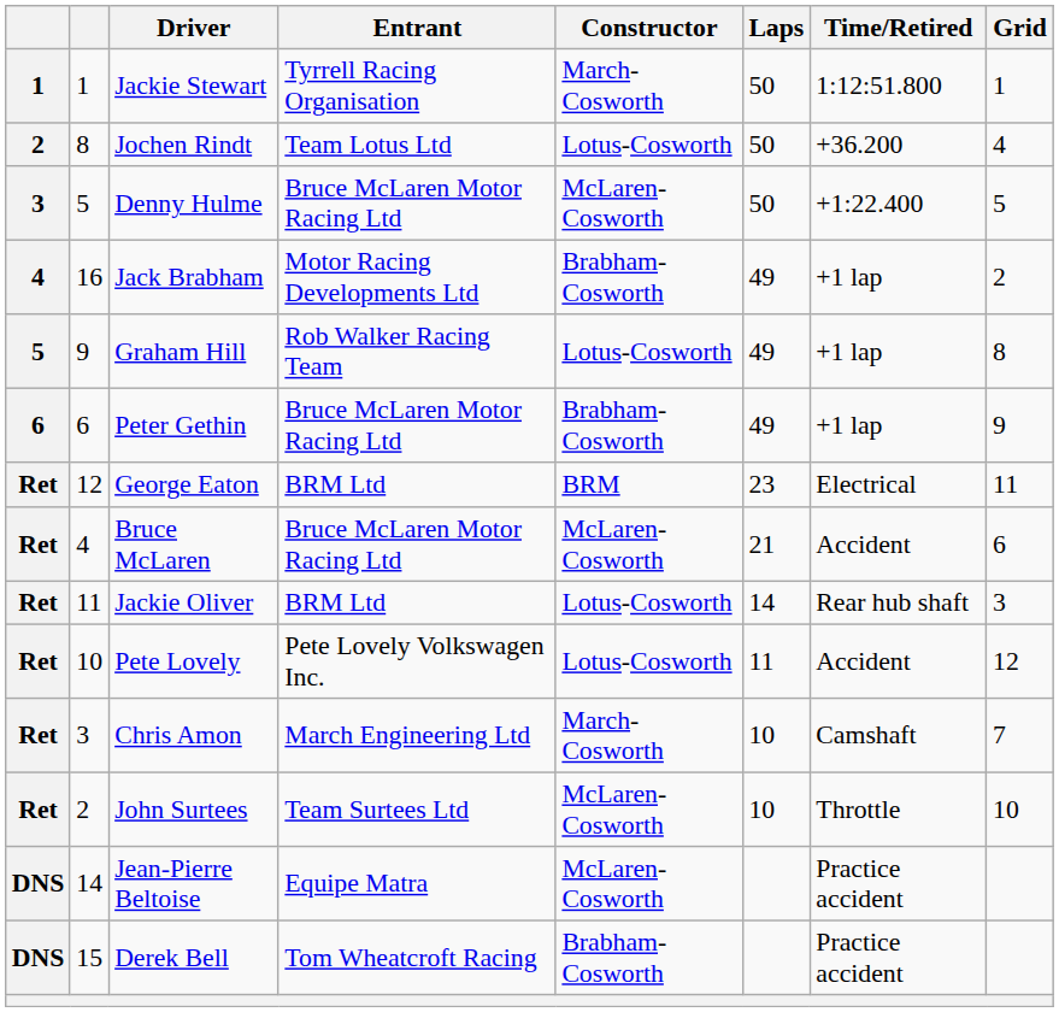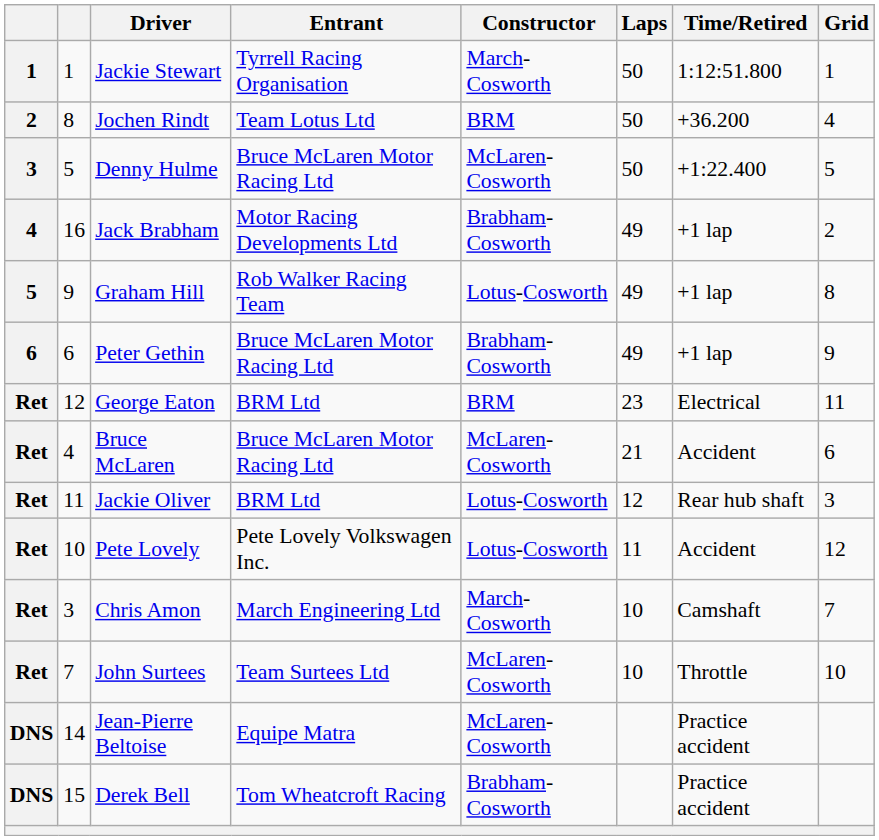 <table class="wikitable" style="font-size: 95%;">
 <tr>
 <th></th>
 <th></th>
 <th>Driver</th>
 <th>Entrant</th>
 <th>Constructor</th>
 <th>Laps</th>
 <th>Time/Retired</th>
 <th>Grid</th>
 </tr>
 <tr>
 <th>1</th>
 <td>1</td>
 <td> <a href='#'>Jackie Stewart</a></td>
 <td><a href='#'>Tyrrell Racing Organisation</a></td>
 <td><a href='#'>March</a>-<a href='#'>Cosworth</a></td>
 <td>50</td>
 <td>1:12:51.800</td>
 <td>1</td>
 </tr>
 <tr>
 <th>2</th>
 <td>8</td>
 <td> <a href='#'>Jochen Rindt</a></td>
 <td><a href='#'>Team Lotus Ltd</a></td>
-<td><a href='#'>Lotus</a>-<a href='#'>Cosworth</a></td>
+<td><a href='#'>BRM</a></td>
 <td>50</td>
 <td>+36.200</td>
 <td>4</td>
 </tr>
 <tr>
 <th>3</th>
 <td>5</td>
 <td> <a href='#'>Denny Hulme</a></td>
 <td><a href='#'>Bruce McLaren Motor Racing Ltd</a></td>
 <td><a href='#'>McLaren</a>-<a href='#'>Cosworth</a></td>
 <td>50</td>
 <td>+1:22.400</td>
 <td>5</td>
 </tr>
 <tr>
 <th>4</th>
 <td>16</td>
 <td> <a href='#'>Jack Brabham</a></td>
 <td><a href='#'>Motor Racing Developments Ltd</a></td>
 <td><a href='#'>Brabham</a>-<a href='#'>Cosworth</a></td>
 <td>49</td>
 <td>+1 lap</td>
 <td>2</td>
 </tr>
 <tr>
 <th>5</th>
 <td>9</td>
 <td> <a href='#'>Graham Hill</a></td>
 <td><a href='#'>Rob Walker Racing Team</a></td>
 <td><a href='#'>Lotus</a>-<a href='#'>Cosworth</a></td>
 <td>49</td>
 <td>+1 lap</td>
 <td>8</td>
 </tr>
 <tr>
 <th>6</th>
 <td>6</td>
 <td> <a href='#'>Peter Gethin</a></td>
 <td><a href='#'>Bruce McLaren Motor Racing Ltd</a></td>
 <td><a href='#'>Brabham</a>-<a href='#'>Cosworth</a></td>
 <td>49</td>
 <td>+1 lap</td>
 <td>9</td>
 </tr>
 <tr>
 <th>Ret</th>
 <td>12</td>
 <td> <a href='#'>George Eaton</a></td>
 <td><a href='#'>BRM Ltd</a></td>
 <td><a href='#'>BRM</a></td>
 <td>23</td>
 <td>Electrical</td>
 <td>11</td>
 </tr>
 <tr>
 <th>Ret</th>
 <td>4</td>
 <td> <a href='#'>Bruce McLaren</a></td>
 <td><a href='#'>Bruce McLaren Motor Racing Ltd</a></td>
 <td><a href='#'>McLaren</a>-<a href='#'>Cosworth</a></td>
 <td>21</td>
 <td>Accident</td>
 <td>6</td>
 </tr>
 <tr>
 <th>Ret</th>
 <td>11</td>
 <td> <a href='#'>Jackie Oliver</a></td>
 <td><a href='#'>BRM Ltd</a></td>
 <td><a href='#'>Lotus</a>-<a href='#'>Cosworth</a></td>
-<td>14</td>
+<td>12</td>
 <td>Rear hub shaft</td>
 <td>3</td>
 </tr>
 <tr>
 <th>Ret</th>
 <td>10</td>
 <td> <a href='#'>Pete Lovely</a></td>
 <td>Pete Lovely Volkswagen Inc.</td>
 <td><a href='#'>Lotus</a>-<a href='#'>Cosworth</a></td>
 <td>11</td>
 <td>Accident</td>
 <td>12</td>
 </tr>
 <tr>
 <th>Ret</th>
 <td>3</td>
 <td> <a href='#'>Chris Amon</a></td>
 <td><a href='#'>March Engineering Ltd</a></td>
 <td><a href='#'>March</a>-<a href='#'>Cosworth</a></td>
 <td>10</td>
 <td>Camshaft</td>
 <td>7</td>
 </tr>
 <tr>
 <th>Ret</th>
-<td>2</td>
+<td>7</td>
 <td> <a href='#'>John Surtees</a></td>
 <td><a href='#'>Team Surtees Ltd</a></td>
 <td><a href='#'>McLaren</a>-<a href='#'>Cosworth</a></td>
 <td>10</td>
 <td>Throttle</td>
 <td>10</td>
 </tr>
 <tr>
 <th>DNS</th>
 <td>14</td>
 <td> <a href='#'>Jean-Pierre Beltoise</a></td>
 <td><a href='#'>Equipe Matra</a></td>
 <td><a href='#'>McLaren</a>-<a href='#'>Cosworth</a></td>
 <td></td>
 <td>Practice accident</td>
 <td></td>
 </tr>
 <tr>
 <th>DNS</th>
 <td>15</td>
 <td> <a href='#'>Derek Bell</a></td>
 <td><a href='#'>Tom Wheatcroft Racing</a></td>
 <td><a href='#'>Brabham</a>-<a href='#'>Cosworth</a></td>
 <td></td>
 <td>Practice accident</td>
 <td></td>
 </tr>
 <tr>
 <th colspan="8"></th>
 </tr>
 </table>
